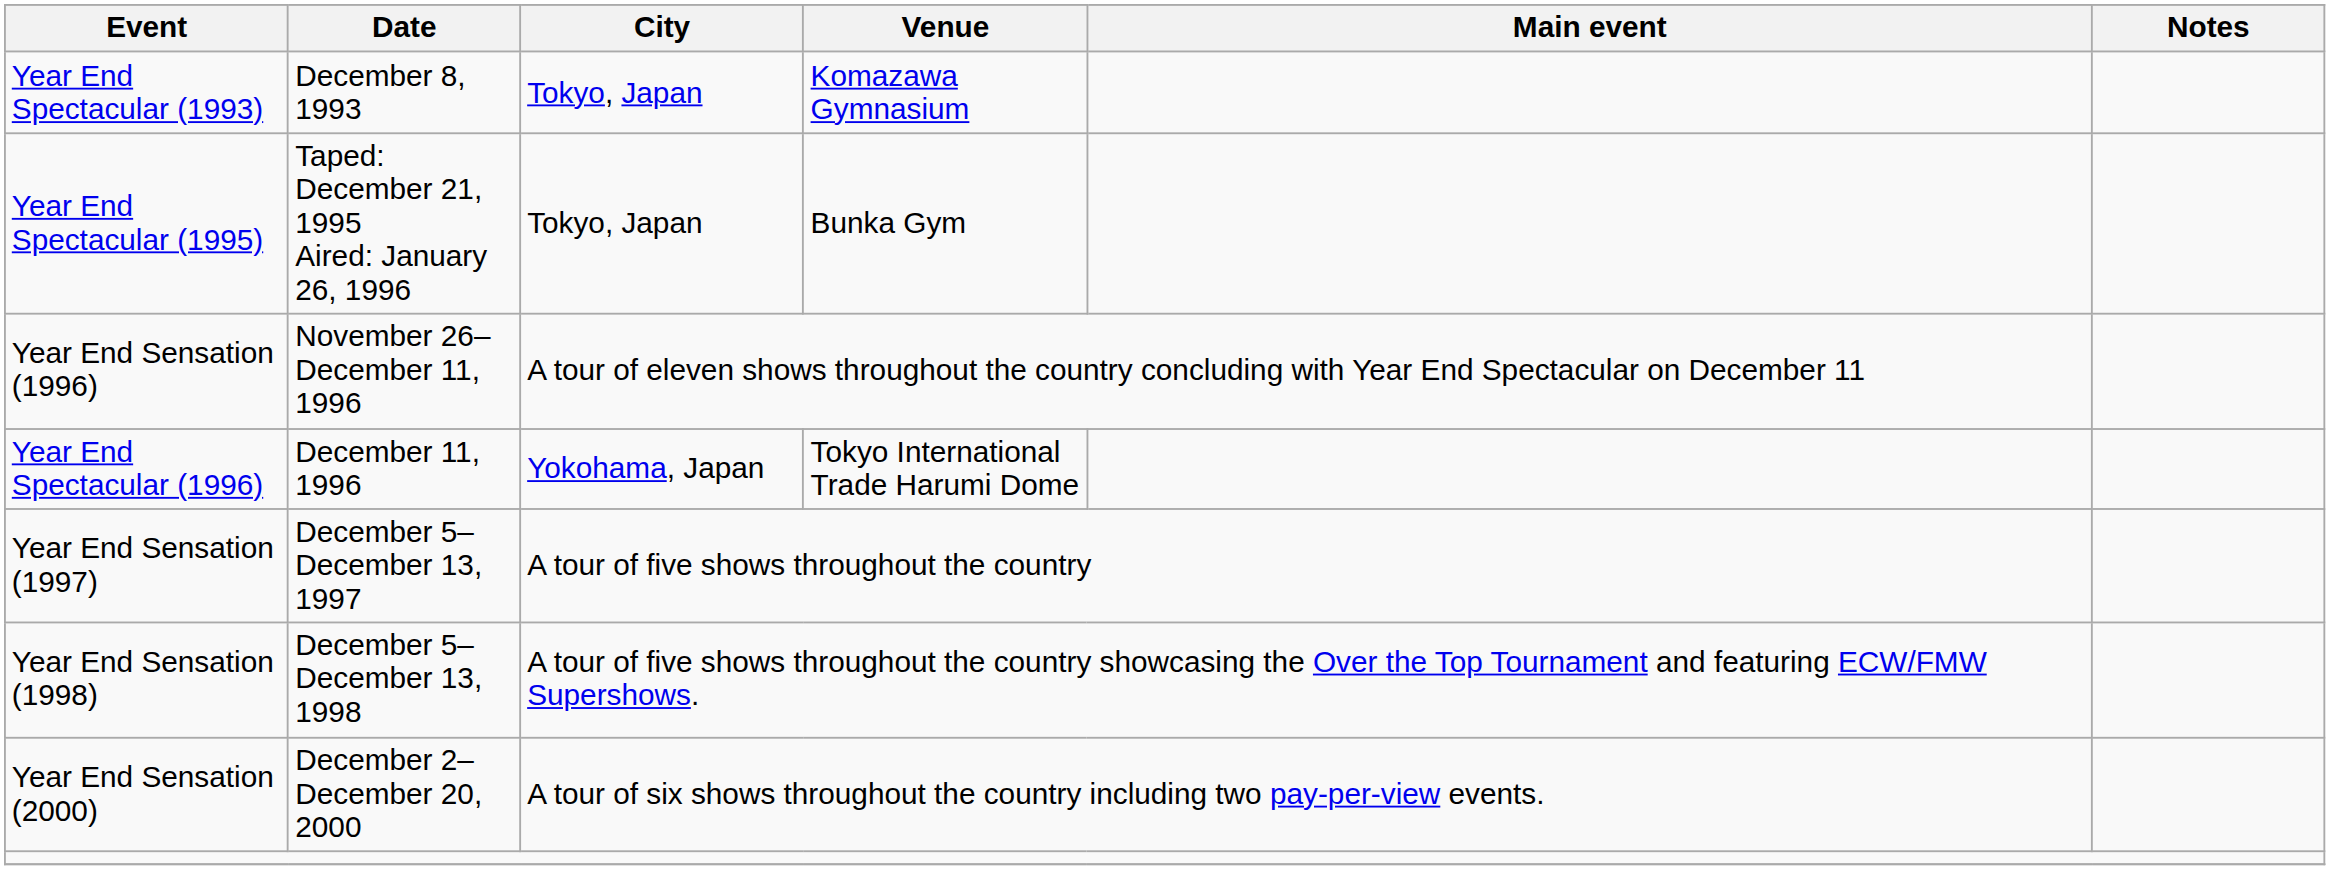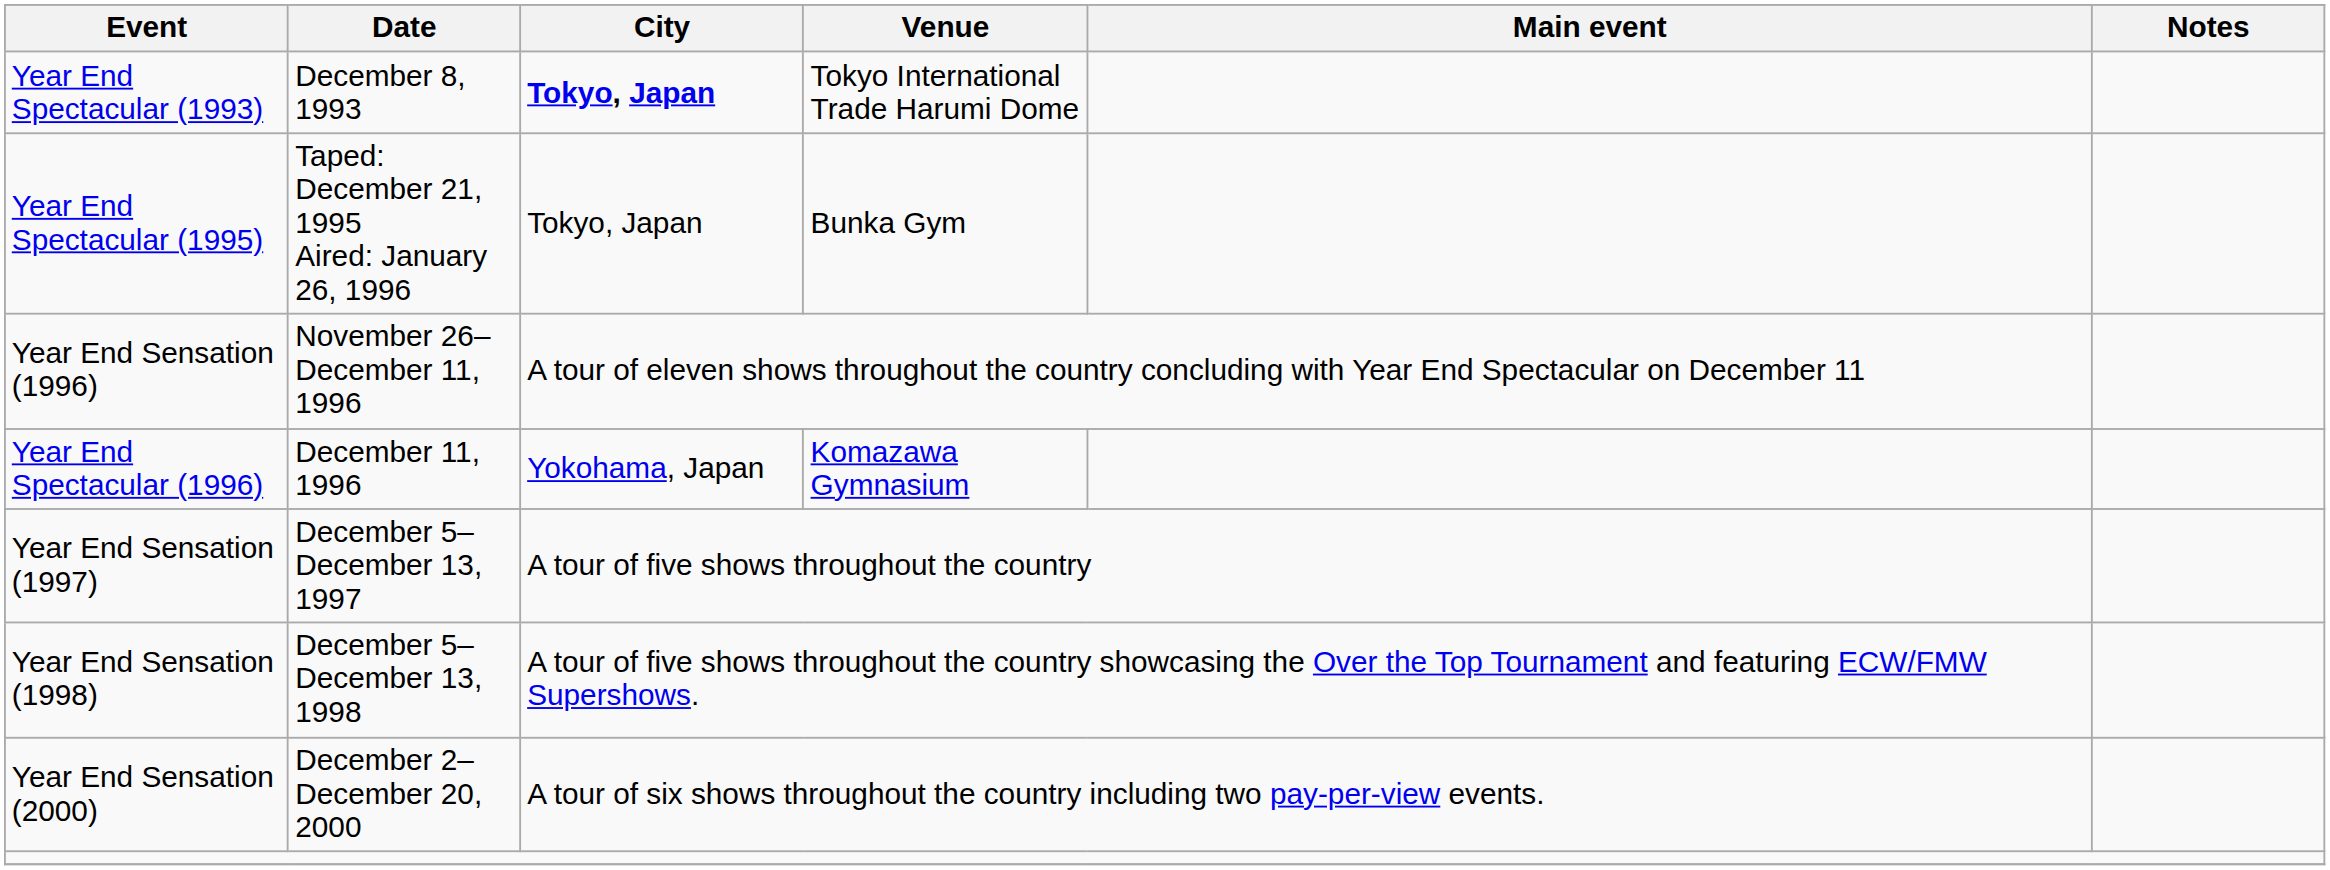 <table class="wikitable">
 <tr>
 <th width=11%>Event</th>
 <th width=9%>Date</th>
 <th width=11%>City</th>
 <th width=11%>Venue</th>
 <th width=39%>Main event</th>
 <th width=9%>Notes</th>
 </tr>
 <tr>
 <td><a href='#'>Year End Spectacular (1993)</a></td>
 <td>December 8, 1993</td>
-<td><a href='#'>Tokyo</a>, <a href='#'>Japan</a></td>
-<td><a href='#'>Komazawa Gymnasium</a></td>
+<td><strong><a href='#'>Tokyo</a>, <a href='#'>Japan</a></strong></td>
+<td>Tokyo International Trade Harumi Dome</td>
 <td></td>
 <td></td>
 </tr>
 <tr>
 <td><a href='#'>Year End Spectacular (1995)</a></td>
 <td>Taped: December 21, 1995<br>Aired: January 26, 1996</td>
 <td>Tokyo, Japan</td>
 <td>Bunka Gym</td>
 <td></td>
 <td></td>
 </tr>
 <tr>
 <td>Year End Sensation (1996)</td>
 <td>November 26–December 11, 1996</td>
 <td colspan="3">A tour of eleven shows throughout the country concluding with Year End Spectacular on December 11</td>
 <td></td>
 </tr>
 <tr>
 <td><a href='#'>Year End Spectacular (1996)</a></td>
 <td>December 11, 1996</td>
 <td><a href='#'>Yokohama</a>, Japan</td>
-<td>Tokyo International Trade Harumi Dome</td>
+<td><a href='#'>Komazawa Gymnasium</a></td>
 <td></td>
 <td></td>
 </tr>
 <tr>
 <td>Year End Sensation (1997)</td>
 <td>December 5–December 13, 1997</td>
 <td colspan="3">A tour of five shows throughout the country</td>
 <td></td>
 </tr>
 <tr>
 <td>Year End Sensation (1998)</td>
 <td>December 5–December 13, 1998</td>
 <td colspan="3">A tour of five shows throughout the country showcasing the <a href='#'>Over the Top Tournament</a> and featuring <a href='#'>ECW/FMW Supershows</a>.</td>
 <td></td>
 </tr>
 <tr>
 <td>Year End Sensation (2000)</td>
 <td>December 2–December 20, 2000</td>
 <td colspan="3">A tour of six shows throughout the country including two <a href='#'>pay-per-view</a> events.</td>
 <td></td>
 </tr>
 <tr>
 <td colspan="10"></td>
 </tr>
 <tr>
 </tr>
 </table>
